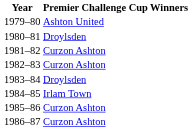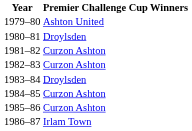 <table>
 <tr>
 <th>Year</th>
 <th>Premier Challenge Cup Winners</th>
 </tr>
 <tr>
 <td>1979–80</td>
 <td><a href='#'>Ashton United</a></td>
 </tr>
 <tr>
 <td>1980–81</td>
 <td><a href='#'>Droylsden</a></td>
 </tr>
 <tr>
 <td>1981–82</td>
 <td><a href='#'>Curzon Ashton</a></td>
 </tr>
 <tr>
 <td>1982–83</td>
 <td><a href='#'>Curzon Ashton</a></td>
 </tr>
 <tr>
 <td>1983–84</td>
 <td><a href='#'>Droylsden</a></td>
 </tr>
 <tr>
 <td>1984–85</td>
-<td><a href='#'>Irlam Town</a></td>
+<td><a href='#'>Curzon Ashton</a></td>
 </tr>
 <tr>
 <td>1985–86</td>
 <td><a href='#'>Curzon Ashton</a></td>
 </tr>
 <tr>
 <td>1986–87</td>
-<td><a href='#'>Curzon Ashton</a></td>
+<td><a href='#'>Irlam Town</a></td>
 </tr>
 </table>
